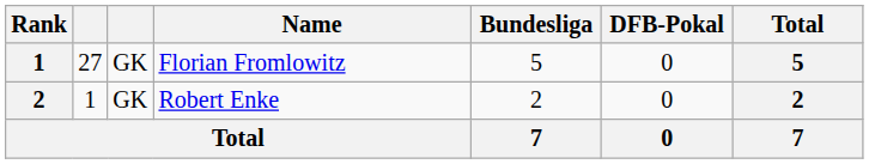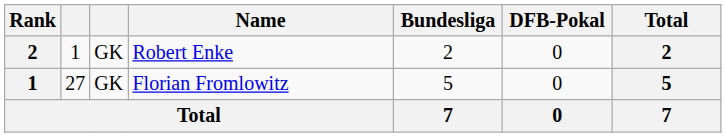 <table class="wikitable" style="text-align:center;">
 <tr>
 <th>Rank</th>
 <th></th>
 <th></th>
 <th width=205>Name</th>
 <th width=80>Bundesliga</th>
 <th width=80>DFB-Pokal</th>
 <th width=80>Total</th>
 </tr>
 <tr>
+<th>2</th>
+<td>1</td>
+<td>GK</td>
+<td align="left"> <a href='#'>Robert Enke</a></td>
+<td>2</td>
+<td>0</td>
+<th>2</th>
+</tr>
+<tr>
 <th>1</th>
 <td>27</td>
 <td>GK</td>
 <td align="left"> <a href='#'>Florian Fromlowitz</a></td>
 <td>5</td>
 <td>0</td>
 <th>5</th>
 </tr>
 <tr>
-<th>2</th>
-<td>1</td>
-<td>GK</td>
-<td align="left"> <a href='#'>Robert Enke</a></td>
-<td>2</td>
-<td>0</td>
-<th>2</th>
-</tr>
-<tr>
 <th colspan="4">Total</th>
 <th>7</th>
 <th>0</th>
 <th>7</th>
 </tr>
 </table>
